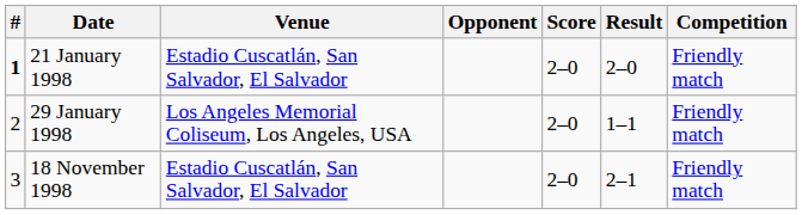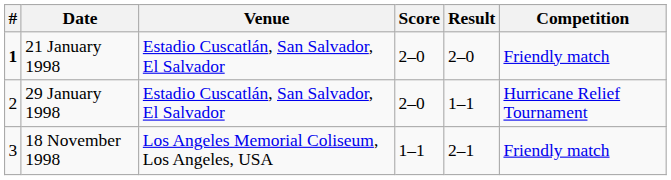 <table class="wikitable">
 <tr>
 <th>#</th>
 <th>Date</th>
 <th>Venue</th>
-<th>Opponent</th>
 <th>Score</th>
 <th>Result</th>
 <th>Competition</th>
 </tr>
 <tr>
 <td><strong>1</strong></td>
 <td>21 January 1998</td>
 <td><a href='#'>Estadio Cuscatlán</a>, <a href='#'>San Salvador</a>, <a href='#'>El Salvador</a></td>
-<td></td>
 <td>2–0</td>
 <td>2–0</td>
 <td><a href='#'>Friendly match</a></td>
 </tr>
 <tr>
 <td>2</td>
 <td>29 January 1998</td>
-<td><a href='#'>Los Angeles Memorial Coliseum</a>, Los Angeles, USA</td>
-<td></td>
+<td><a href='#'>Estadio Cuscatlán</a>, <a href='#'>San Salvador</a>, <a href='#'>El Salvador</a></td>
 <td>2–0</td>
 <td>1–1</td>
-<td><a href='#'>Friendly match</a></td>
+<td><a href='#'>Hurricane Relief Tournament</a></td>
 </tr>
 <tr>
 <td>3</td>
 <td>18 November 1998</td>
-<td><a href='#'>Estadio Cuscatlán</a>, <a href='#'>San Salvador</a>, <a href='#'>El Salvador</a></td>
-<td></td>
-<td>2–0</td>
+<td><a href='#'>Los Angeles Memorial Coliseum</a>, Los Angeles, USA</td>
+<td>1–1</td>
 <td>2–1</td>
 <td><a href='#'>Friendly match</a></td>
 </tr>
 </table>
